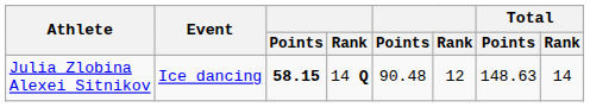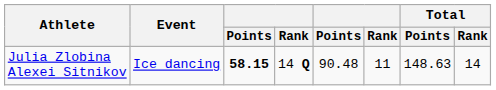 <table class="wikitable" style="font-size:90%">
 <tr>
 <th rowspan="2">Athlete</th>
 <th rowspan="2">Event</th>
 <th colspan="2"></th>
 <th colspan="2"></th>
 <th colspan="2">Total</th>
 </tr>
 <tr style="font-size:95%">
 <th>Points</th>
 <th>Rank</th>
 <th>Points</th>
 <th>Rank</th>
 <th>Points</th>
 <th>Rank</th>
 </tr>
 <tr align=center>
 <td align=left><a href='#'>Julia Zlobina</a><br><a href='#'>Alexei Sitnikov</a></td>
 <td align=left><a href='#'>Ice dancing</a></td>
 <td><strong>58.15</strong></td>
 <td>14 <strong>Q</strong></td>
 <td>90.48</td>
-<td>12</td>
+<td>11</td>
 <td>148.63</td>
 <td>14</td>
 </tr>
 </table>
